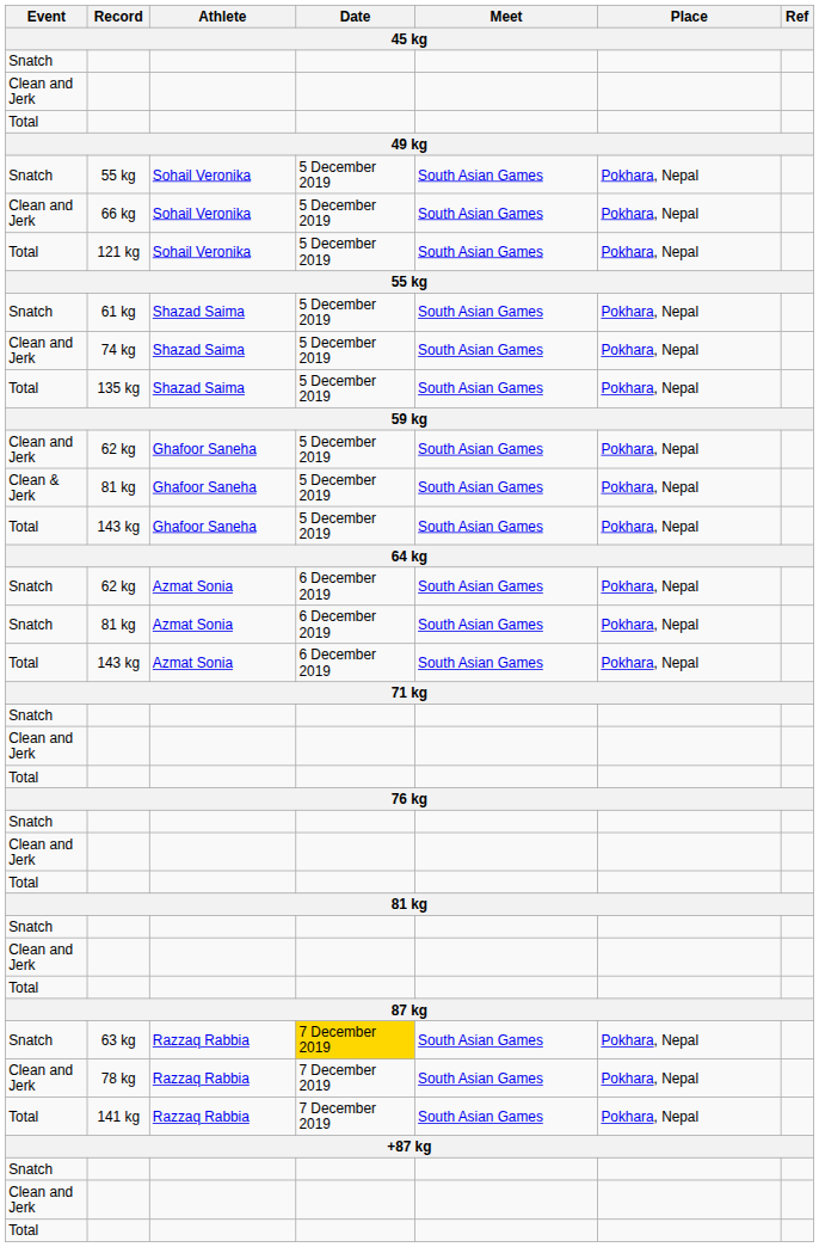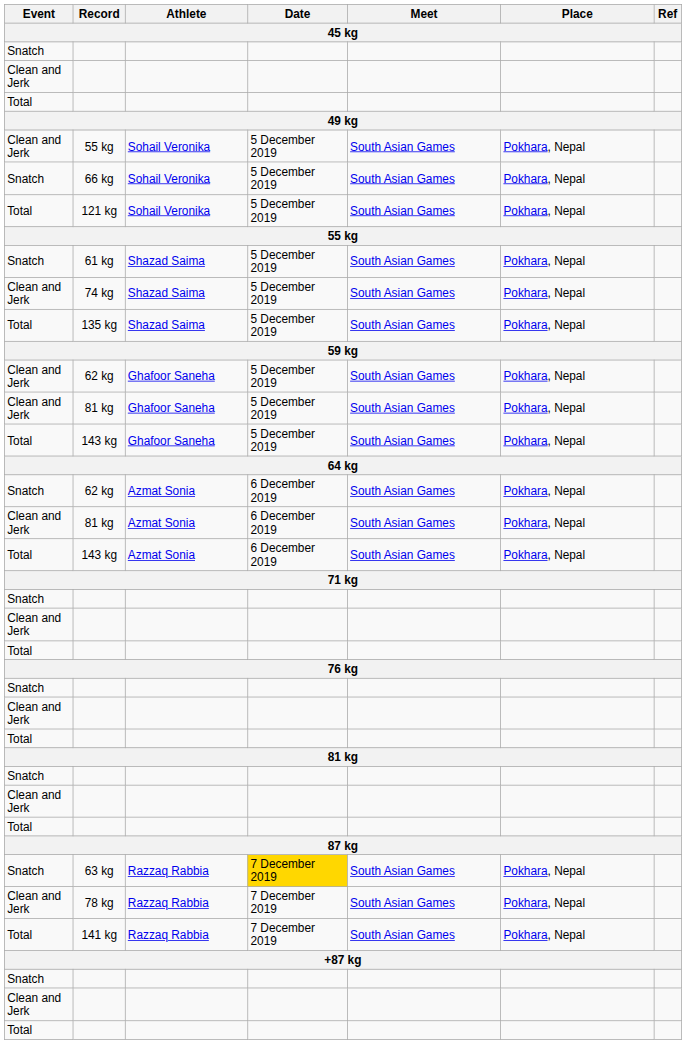 <table class="wikitable" style="font-size:95%;">
 <tr>
 <th width=9%>Event</th>
 <th width=6%>Record</th>
 <th width=16%>Athlete</th>
 <th width=13%>Date</th>
 <th width=20%>Meet</th>
 <th width=20%>Place</th>
 <th width=3%>Ref</th>
 </tr>
 <tr bgcolor="#DDDDDD">
 <th colspan="7">45 kg</th>
 </tr>
 <tr>
 <td>Snatch</td>
 <td align="center"></td>
 <td></td>
 <td></td>
 <td></td>
 <td></td>
 <td></td>
 </tr>
 <tr>
 <td>Clean and Jerk</td>
 <td align="center"></td>
 <td></td>
 <td></td>
 <td></td>
 <td></td>
 <td></td>
 </tr>
 <tr>
 <td>Total</td>
 <td align="center"></td>
 <td></td>
 <td></td>
 <td></td>
 <td></td>
 <td></td>
 </tr>
 <tr bgcolor="#DDDDDD">
 <th colspan="7">49 kg</th>
 </tr>
 <tr>
-<td>Snatch</td>
+<td>Clean and Jerk</td>
 <td align="center">55 kg</td>
 <td><a href='#'>Sohail Veronika</a></td>
 <td>5 December 2019</td>
 <td><a href='#'>South Asian Games</a></td>
 <td><a href='#'>Pokhara</a>, Nepal</td>
 <td></td>
 </tr>
 <tr>
-<td>Clean and Jerk</td>
+<td>Snatch</td>
 <td align="center">66 kg</td>
 <td><a href='#'>Sohail Veronika</a></td>
 <td>5 December 2019</td>
 <td><a href='#'>South Asian Games</a></td>
 <td><a href='#'>Pokhara</a>, Nepal</td>
 <td></td>
 </tr>
 <tr>
 <td>Total</td>
 <td align="center">121 kg</td>
 <td><a href='#'>Sohail Veronika</a></td>
 <td>5 December 2019</td>
 <td><a href='#'>South Asian Games</a></td>
 <td><a href='#'>Pokhara</a>, Nepal</td>
 <td></td>
 </tr>
 <tr bgcolor="#DDDDDD">
 <th colspan="7">55 kg</th>
 </tr>
 <tr>
 <td>Snatch</td>
 <td align="center">61 kg</td>
 <td><a href='#'>Shazad Saima</a></td>
 <td>5 December 2019</td>
 <td><a href='#'>South Asian Games</a></td>
 <td><a href='#'>Pokhara</a>, Nepal</td>
 <td></td>
 </tr>
 <tr>
 <td>Clean and Jerk</td>
 <td align="center">74 kg</td>
 <td><a href='#'>Shazad Saima</a></td>
 <td>5 December 2019</td>
 <td><a href='#'>South Asian Games</a></td>
 <td><a href='#'>Pokhara</a>, Nepal</td>
 <td></td>
 </tr>
 <tr>
 <td>Total</td>
 <td align="center">135 kg</td>
 <td><a href='#'>Shazad Saima</a></td>
 <td>5 December 2019</td>
 <td><a href='#'>South Asian Games</a></td>
 <td><a href='#'>Pokhara</a>, Nepal</td>
 <td></td>
 </tr>
 <tr bgcolor="#DDDDDD">
 <th colspan="7">59 kg</th>
 </tr>
 <tr>
 <td>Clean and Jerk</td>
 <td align="center">62 kg</td>
 <td><a href='#'>Ghafoor Saneha</a></td>
 <td>5 December 2019</td>
 <td><a href='#'>South Asian Games</a></td>
 <td><a href='#'>Pokhara</a>, Nepal</td>
 <td></td>
 </tr>
 <tr>
-<td>Clean & Jerk</td>
+<td>Clean and Jerk</td>
 <td align="center">81 kg</td>
 <td><a href='#'>Ghafoor Saneha</a></td>
 <td>5 December 2019</td>
 <td><a href='#'>South Asian Games</a></td>
 <td><a href='#'>Pokhara</a>, Nepal</td>
 <td></td>
 </tr>
 <tr>
 <td>Total</td>
 <td align="center">143 kg</td>
 <td><a href='#'>Ghafoor Saneha</a></td>
 <td>5 December 2019</td>
 <td><a href='#'>South Asian Games</a></td>
 <td><a href='#'>Pokhara</a>, Nepal</td>
 <td></td>
 </tr>
 <tr bgcolor="#DDDDDD">
 <th colspan="7">64 kg</th>
 </tr>
 <tr>
 <td>Snatch</td>
 <td align="center">62 kg</td>
 <td><a href='#'>Azmat Sonia</a></td>
 <td>6 December 2019</td>
 <td><a href='#'>South Asian Games</a></td>
 <td><a href='#'>Pokhara</a>, Nepal</td>
 <td></td>
 </tr>
 <tr>
-<td>Snatch</td>
+<td>Clean and Jerk</td>
 <td align="center">81 kg</td>
 <td><a href='#'>Azmat Sonia</a></td>
 <td>6 December 2019</td>
 <td><a href='#'>South Asian Games</a></td>
 <td><a href='#'>Pokhara</a>, Nepal</td>
 <td></td>
 </tr>
 <tr>
 <td>Total</td>
 <td align="center">143 kg</td>
 <td><a href='#'>Azmat Sonia</a></td>
 <td>6 December 2019</td>
 <td><a href='#'>South Asian Games</a></td>
 <td><a href='#'>Pokhara</a>, Nepal</td>
 <td></td>
 </tr>
 <tr bgcolor="#DDDDDD">
 <th colspan="7">71 kg</th>
 </tr>
 <tr>
 <td>Snatch</td>
 <td align="center"></td>
 <td></td>
 <td></td>
 <td></td>
 <td></td>
 <td></td>
 </tr>
 <tr>
 <td>Clean and Jerk</td>
 <td align="center"></td>
 <td></td>
 <td></td>
 <td></td>
 <td></td>
 <td></td>
 </tr>
 <tr>
 <td>Total</td>
 <td align="center"></td>
 <td></td>
 <td></td>
 <td></td>
 <td></td>
 <td></td>
 </tr>
 <tr bgcolor="#DDDDDD">
 <th colspan="7">76 kg</th>
 </tr>
 <tr>
 <td>Snatch</td>
 <td align="center"></td>
 <td></td>
 <td></td>
 <td></td>
 <td></td>
 <td></td>
 </tr>
 <tr>
 <td>Clean and Jerk</td>
 <td align="center"></td>
 <td></td>
 <td></td>
 <td></td>
 <td></td>
 <td></td>
 </tr>
 <tr>
 <td>Total</td>
 <td align="center"></td>
 <td></td>
 <td></td>
 <td></td>
 <td></td>
 <td></td>
 </tr>
 <tr bgcolor="#DDDDDD">
 <th colspan="7">81 kg</th>
 </tr>
 <tr>
 <td>Snatch</td>
 <td align="center"></td>
 <td></td>
 <td></td>
 <td></td>
 <td></td>
 <td></td>
 </tr>
 <tr>
 <td>Clean and Jerk</td>
 <td align="center"></td>
 <td></td>
 <td></td>
 <td></td>
 <td></td>
 <td></td>
 </tr>
 <tr>
 <td>Total</td>
 <td align="center"></td>
 <td></td>
 <td></td>
 <td></td>
 <td></td>
 <td></td>
 </tr>
 <tr bgcolor="#DDDDDD">
 <th colspan="7">87 kg</th>
 </tr>
 <tr>
 <td>Snatch</td>
 <td align="center">63 kg</td>
 <td><a href='#'>Razzaq Rabbia</a></td>
 <td style="background: gold;">7 December 2019</td>
 <td><a href='#'>South Asian Games</a></td>
 <td><a href='#'>Pokhara</a>, Nepal</td>
 <td></td>
 </tr>
 <tr>
 <td>Clean and Jerk</td>
 <td align="center">78 kg</td>
 <td><a href='#'>Razzaq Rabbia</a></td>
 <td>7 December 2019</td>
 <td><a href='#'>South Asian Games</a></td>
 <td><a href='#'>Pokhara</a>, Nepal</td>
 <td></td>
 </tr>
 <tr>
 <td>Total</td>
 <td align="center">141 kg</td>
 <td><a href='#'>Razzaq Rabbia</a></td>
 <td>7 December 2019</td>
 <td><a href='#'>South Asian Games</a></td>
 <td><a href='#'>Pokhara</a>, Nepal</td>
 <td></td>
 </tr>
 <tr bgcolor="#DDDDDD">
 <th colspan="7">+87 kg</th>
 </tr>
 <tr>
 <td>Snatch</td>
 <td align="center"></td>
 <td></td>
 <td></td>
 <td></td>
 <td></td>
 <td></td>
 </tr>
 <tr>
 <td>Clean and Jerk</td>
 <td align="center"></td>
 <td></td>
 <td></td>
 <td></td>
 <td></td>
 <td></td>
 </tr>
 <tr>
 <td>Total</td>
 <td align="center"></td>
 <td></td>
 <td></td>
 <td></td>
 <td></td>
 <td></td>
 </tr>
 </table>
